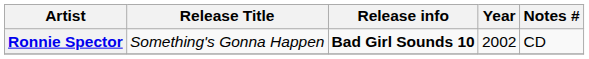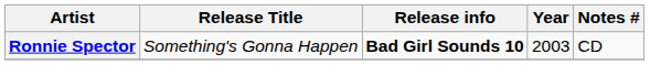 <table class="wikitable plainrowheaders sortable">
 <tr>
 <th scope="col" class="unsortable">Artist</th>
 <th scope="col">Release Title</th>
 <th scope="col">Release info</th>
 <th scope="col">Year</th>
 <th scope="col" class="unsortable">Notes #</th>
 </tr>
 <tr>
 <th scope="row"><a href='#'>Ronnie Spector</a></th>
 <td><em>Something's Gonna Happen</em></td>
 <td><strong>Bad Girl Sounds 10</strong></td>
-<td>2002</td>
+<td>2003</td>
 <td>CD</td>
 </tr>
 <tr>
 </tr>
 </table>
